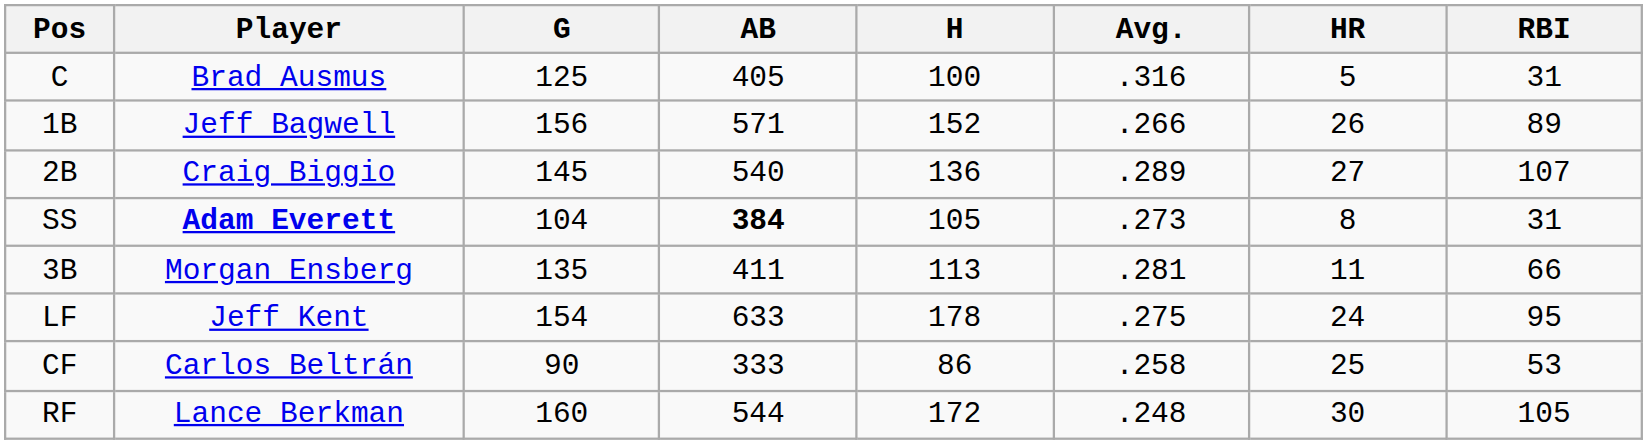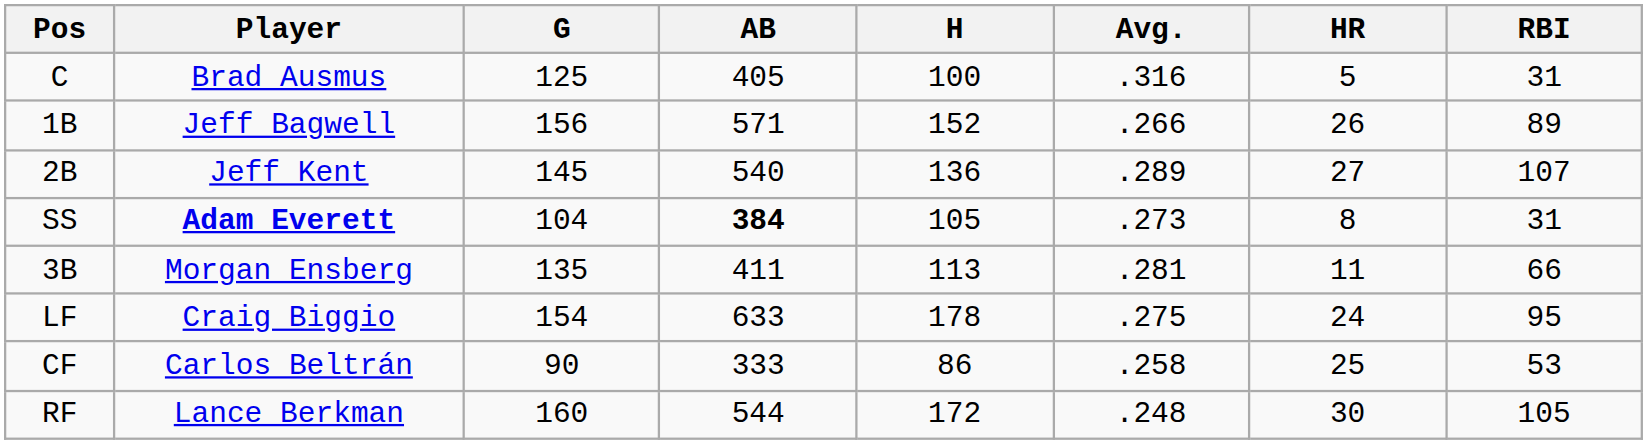 <table class="wikitable sortable">
 <tr>
 <th bgcolor="#DDDDFF" width="5%">Pos</th>
 <th bgcolor="#DDDDFF" width="16%">Player</th>
 <th bgcolor="#DDDDFF" width="9%">G</th>
 <th bgcolor="#DDDDFF" width="9%">AB</th>
 <th bgcolor="#DDDDFF" width="9%">H</th>
 <th bgcolor="#DDDDFF" width="9%">Avg.</th>
 <th bgcolor="#DDDDFF" width="9%">HR</th>
 <th bgcolor="#DDDDFF" width="9%">RBI</th>
 </tr>
 <tr align=center>
 <td>C</td>
 <td><a href='#'>Brad Ausmus</a></td>
 <td>125</td>
 <td>405</td>
 <td>100</td>
 <td>.316</td>
 <td>5</td>
 <td>31</td>
 </tr>
 <tr align=center>
 <td>1B</td>
 <td><a href='#'>Jeff Bagwell</a></td>
 <td>156</td>
 <td>571</td>
 <td>152</td>
 <td>.266</td>
 <td>26</td>
 <td>89</td>
 </tr>
 <tr align=center>
 <td>2B</td>
-<td><a href='#'>Craig Biggio</a></td>
+<td><a href='#'>Jeff Kent</a></td>
 <td>145</td>
 <td>540</td>
 <td>136</td>
 <td>.289</td>
 <td>27</td>
 <td>107</td>
 </tr>
 <tr align=center>
 <td>SS</td>
 <td><strong><a href='#'>Adam Everett</a></strong></td>
 <td>104</td>
 <td><strong>384</strong></td>
 <td>105</td>
 <td>.273</td>
 <td>8</td>
 <td>31</td>
 </tr>
 <tr align=center>
 <td>3B</td>
 <td><a href='#'>Morgan Ensberg</a></td>
 <td>135</td>
 <td>411</td>
 <td>113</td>
 <td>.281</td>
 <td>11</td>
 <td>66</td>
 </tr>
 <tr align=center>
 <td>LF</td>
-<td><a href='#'>Jeff Kent</a></td>
+<td><a href='#'>Craig Biggio</a></td>
 <td>154</td>
 <td>633</td>
 <td>178</td>
 <td>.275</td>
 <td>24</td>
 <td>95</td>
 </tr>
 <tr align=center>
 <td>CF</td>
 <td><a href='#'>Carlos Beltrán</a></td>
 <td>90</td>
 <td>333</td>
 <td>86</td>
 <td>.258</td>
 <td>25</td>
 <td>53</td>
 </tr>
 <tr align=center>
 <td>RF</td>
 <td><a href='#'>Lance Berkman</a></td>
 <td>160</td>
 <td>544</td>
 <td>172</td>
 <td>.248</td>
 <td>30</td>
 <td>105</td>
 </tr>
 </table>
